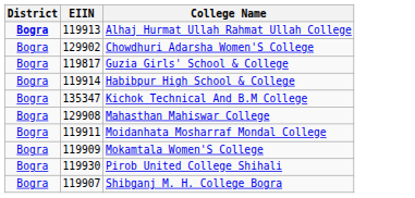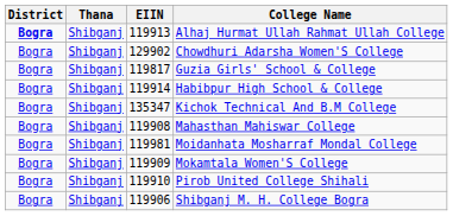 <table class="wikitable">
 <tr>
 <th>District</th>
+<th>Thana</th>
 <th>EIIN</th>
 <th>College Name</th>
 </tr>
 <tr>
 <td style="text-align: center;"><strong><a href='#'>Bogra</a></strong></td>
+<td style="text-align: center;"><a href='#'>Shibganj</a></td>
 <td style="text-align: center;">119913</td>
 <td><a href='#'>Alhaj Hurmat Ullah Rahmat Ullah College</a></td>
 </tr>
 <tr>
 <td style="text-align: center;"><a href='#'>Bogra</a></td>
+<td style="text-align: center;"><a href='#'>Shibganj</a></td>
 <td style="text-align: center;">129902</td>
 <td><a href='#'>Chowdhuri Adarsha Women'S College</a></td>
 </tr>
 <tr>
 <td style="text-align: center;"><a href='#'>Bogra</a></td>
+<td style="text-align: center;"><a href='#'>Shibganj</a></td>
 <td style="text-align: center;">119817</td>
 <td><a href='#'>Guzia Girls' School & College</a></td>
 </tr>
 <tr>
 <td style="text-align: center;"><a href='#'>Bogra</a></td>
+<td style="text-align: center;"><a href='#'>Shibganj</a></td>
 <td style="text-align: center;">119914</td>
 <td><a href='#'>Habibpur High School & College</a></td>
 </tr>
 <tr>
 <td style="text-align: center;"><a href='#'>Bogra</a></td>
+<td style="text-align: center;"><a href='#'>Shibganj</a></td>
 <td style="text-align: center;">135347</td>
 <td><a href='#'>Kichok Technical And B.M College</a></td>
 </tr>
 <tr>
 <td style="text-align: center;"><a href='#'>Bogra</a></td>
-<td style="text-align: center;">129908</td>
+<td style="text-align: center;"><a href='#'>Shibganj</a></td>
+<td style="text-align: center;">119908</td>
 <td><a href='#'>Mahasthan Mahiswar College</a></td>
 </tr>
 <tr>
 <td style="text-align: center;"><a href='#'>Bogra</a></td>
-<td style="text-align: center;">119911</td>
+<td style="text-align: center;"><a href='#'>Shibganj</a></td>
+<td style="text-align: center;">119981</td>
 <td><a href='#'>Moidanhata Mosharraf Mondal College</a></td>
 </tr>
 <tr>
 <td style="text-align: center;"><a href='#'>Bogra</a></td>
+<td style="text-align: center;"><a href='#'>Shibganj</a></td>
 <td style="text-align: center;">119909</td>
 <td><a href='#'>Mokamtala Women'S College</a></td>
 </tr>
 <tr>
 <td style="text-align: center;"><a href='#'>Bogra</a></td>
-<td style="text-align: center;">119930</td>
+<td style="text-align: center;"><a href='#'>Shibganj</a></td>
+<td style="text-align: center;">119910</td>
 <td><a href='#'>Pirob United College Shihali</a></td>
 </tr>
 <tr>
 <td style="text-align: center;"><a href='#'>Bogra</a></td>
-<td style="text-align: center;">119907</td>
+<td style="text-align: center;"><a href='#'>Shibganj</a></td>
+<td style="text-align: center;">119906</td>
 <td><a href='#'>Shibganj M. H. College Bogra</a></td>
 </tr>
 </table>
